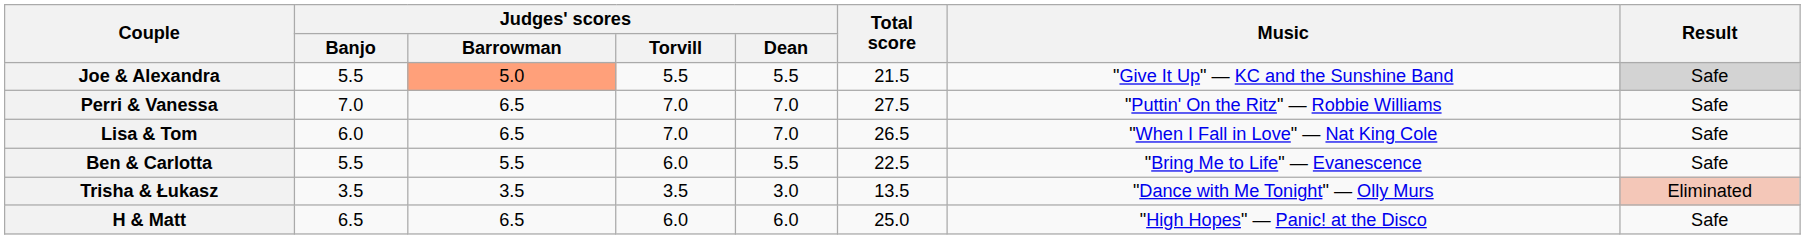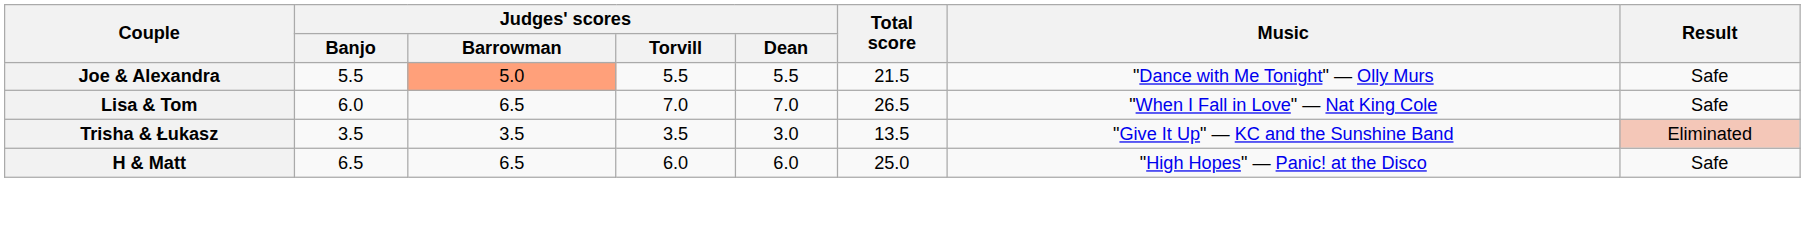 <table class="wikitable sortable" style="text-align:center; font-size:90%; width:90%">
 <tr>
 <th scope="col" rowspan=2>Couple</th>
 <th scope="col" colspan=4 class="unsortable">Judges' scores</th>
 <th scope="col" rowspan=2>Total<br>score</th>
 <th scope="col" rowspan=2 class="unsortable">Music</th>
 <th scope="col" rowspan=2 class="unsortable">Result</th>
 </tr>
 <tr>
 <th class="unsortable">Banjo</th>
 <th class="unsortable">Barrowman</th>
 <th class="unsortable">Torvill</th>
 <th class="unsortable">Dean</th>
 </tr>
 <tr>
 <th scope="row">Joe & Alexandra</th>
 <td>5.5</td>
 <td style="background: lightsalmon;">5.0</td>
 <td>5.5</td>
 <td>5.5</td>
 <td>21.5</td>
-<td>"<a href='#'>Give It Up</a>" — <a href='#'>KC and the Sunshine Band</a></td>
-<td style="background: lightgrey;">Safe</td>
-</tr>
-<tr>
-<th scope="row">Perri & Vanessa</th>
-<td>7.0</td>
-<td>6.5</td>
-<td>7.0</td>
-<td>7.0</td>
-<td>27.5</td>
-<td>"<a href='#'>Puttin' On the Ritz</a>" — <a href='#'>Robbie Williams</a></td>
+<td>"<a href='#'>Dance with Me Tonight</a>" — <a href='#'>Olly Murs</a></td>
 <td>Safe</td>
 </tr>
 <tr>
 <th scope="row">Lisa & Tom</th>
 <td>6.0</td>
 <td>6.5</td>
 <td>7.0</td>
 <td>7.0</td>
 <td>26.5</td>
 <td>"<a href='#'>When I Fall in Love</a>" — <a href='#'>Nat King Cole</a></td>
 <td>Safe</td>
 </tr>
 <tr>
-<th scope="row">Ben & Carlotta</th>
-<td>5.5</td>
-<td>5.5</td>
-<td>6.0</td>
-<td>5.5</td>
-<td>22.5</td>
-<td>"<a href='#'>Bring Me to Life</a>" — <a href='#'>Evanescence</a></td>
-<td>Safe</td>
-</tr>
-<tr>
 <th scope="row">Trisha & Łukasz</th>
 <td>3.5</td>
 <td>3.5</td>
 <td>3.5</td>
 <td>3.0</td>
 <td>13.5</td>
-<td>"<a href='#'>Dance with Me Tonight</a>" — <a href='#'>Olly Murs</a></td>
+<td>"<a href='#'>Give It Up</a>" — <a href='#'>KC and the Sunshine Band</a></td>
 <td bgcolor="#f4c7b8">Eliminated</td>
 </tr>
 <tr>
 <th scope="row">H & Matt</th>
 <td>6.5</td>
 <td>6.5</td>
 <td>6.0</td>
 <td>6.0</td>
 <td>25.0</td>
 <td>"<a href='#'>High Hopes</a>" — <a href='#'>Panic! at the Disco</a></td>
 <td>Safe</td>
 </tr>
 </table>
